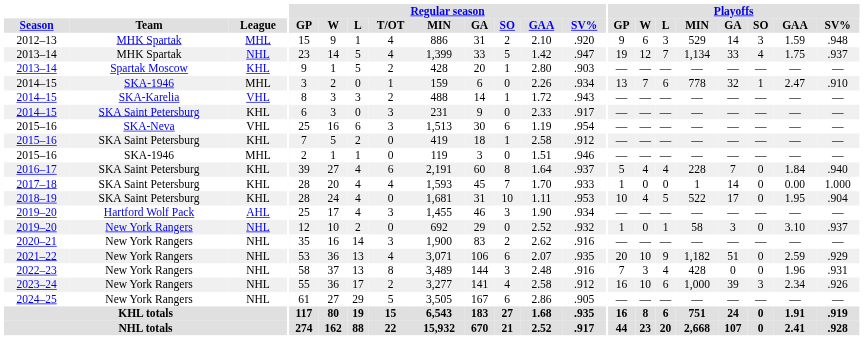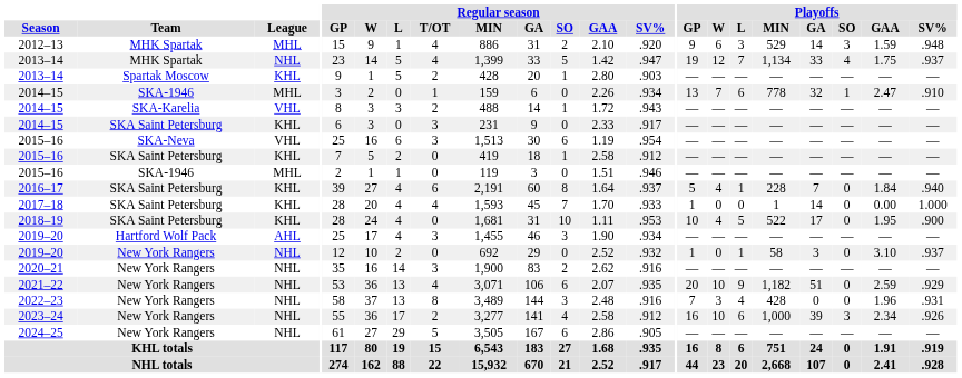 <table border="0" cellpadding="1" cellspacing="0" style="text-align:center; width:75%;">
 <tr bgcolor="#e0e0e0">
 <th colspan="3" bgcolor="#ffffff"></th>
 <th rowspan="99" bgcolor="#ffffff"></th>
 <th colspan="9" bgcolor="#e0e0e0"><a href='#'>Regular season</a></th>
 <th rowspan="99" bgcolor="#ffffff"></th>
 <th colspan="8" bgcolor="#e0e0e0"><a href='#'>Playoffs</a></th>
 </tr>
 <tr bgcolor="#e0e0e0">
 <th><a href='#'>Season</a></th>
 <th>Team</th>
 <th>League</th>
 <th>GP</th>
 <th>W</th>
 <th>L</th>
 <th>T/OT</th>
 <th>MIN</th>
 <th>GA</th>
 <th><a href='#'>SO</a></th>
 <th><a href='#'>GAA</a></th>
 <th><a href='#'>SV%</a></th>
 <th>GP</th>
 <th>W</th>
 <th>L</th>
 <th>MIN</th>
 <th>GA</th>
 <th>SO</th>
 <th>GAA</th>
 <th>SV%</th>
 </tr>
 <tr>
 <td>2012–13</td>
 <td><a href='#'>MHK Spartak</a></td>
 <td><a href='#'>MHL</a></td>
 <td>15</td>
 <td>9</td>
 <td>1</td>
 <td>4</td>
 <td>886</td>
 <td>31</td>
 <td>2</td>
 <td>2.10</td>
 <td>.920</td>
 <td>9</td>
 <td>6</td>
 <td>3</td>
 <td>529</td>
 <td>14</td>
 <td>3</td>
 <td>1.59</td>
 <td>.948</td>
 </tr>
 <tr bgcolor="#f0f0f0">
 <td>2013–14</td>
 <td>MHK Spartak</td>
 <td><a href='#'>NHL</a></td>
 <td>23</td>
 <td>14</td>
 <td>5</td>
 <td>4</td>
 <td>1,399</td>
 <td>33</td>
 <td>5</td>
 <td>1.42</td>
 <td>.947</td>
 <td>19</td>
 <td>12</td>
 <td>7</td>
 <td>1,134</td>
 <td>33</td>
 <td>4</td>
 <td>1.75</td>
 <td>.937</td>
 </tr>
 <tr>
 <td><a href='#'>2013–14</a></td>
 <td><a href='#'>Spartak Moscow</a></td>
 <td><a href='#'>KHL</a></td>
 <td>9</td>
 <td>1</td>
 <td>5</td>
 <td>2</td>
 <td>428</td>
 <td>20</td>
 <td>1</td>
 <td>2.80</td>
 <td>.903</td>
 <td>—</td>
 <td>—</td>
 <td>—</td>
 <td>—</td>
 <td>—</td>
 <td>—</td>
 <td>—</td>
 <td>—</td>
 </tr>
 <tr bgcolor="#f0f0f0">
 <td>2014–15</td>
 <td><a href='#'>SKA-1946</a></td>
 <td>MHL</td>
 <td>3</td>
 <td>2</td>
 <td>0</td>
 <td>1</td>
 <td>159</td>
 <td>6</td>
 <td>0</td>
 <td>2.26</td>
 <td>.934</td>
 <td>13</td>
 <td>7</td>
 <td>6</td>
 <td>778</td>
 <td>32</td>
 <td>1</td>
 <td>2.47</td>
 <td>.910</td>
 </tr>
 <tr>
 <td><a href='#'>2014–15</a></td>
 <td><a href='#'>SKA-Karelia</a></td>
 <td><a href='#'>VHL</a></td>
 <td>8</td>
 <td>3</td>
 <td>3</td>
 <td>2</td>
 <td>488</td>
 <td>14</td>
 <td>1</td>
 <td>1.72</td>
 <td>.943</td>
 <td>—</td>
 <td>—</td>
 <td>—</td>
 <td>—</td>
 <td>—</td>
 <td>—</td>
 <td>—</td>
 <td>—</td>
 </tr>
 <tr bgcolor="#f0f0f0">
 <td><a href='#'>2014–15</a></td>
 <td><a href='#'>SKA Saint Petersburg</a></td>
 <td>KHL</td>
 <td>6</td>
 <td>3</td>
 <td>0</td>
 <td>3</td>
 <td>231</td>
 <td>9</td>
 <td>0</td>
 <td>2.33</td>
 <td>.917</td>
 <td>—</td>
 <td>—</td>
 <td>—</td>
 <td>—</td>
 <td>—</td>
 <td>—</td>
 <td>—</td>
 <td>—</td>
 </tr>
 <tr>
 <td>2015–16</td>
 <td><a href='#'>SKA-Neva</a></td>
 <td>VHL</td>
 <td>25</td>
 <td>16</td>
 <td>6</td>
 <td>3</td>
 <td>1,513</td>
 <td>30</td>
 <td>6</td>
 <td>1.19</td>
 <td>.954</td>
 <td>—</td>
 <td>—</td>
 <td>—</td>
 <td>—</td>
 <td>—</td>
 <td>—</td>
 <td>—</td>
 <td>—</td>
 </tr>
 <tr bgcolor="#f0f0f0">
 <td><a href='#'>2015–16</a></td>
 <td>SKA Saint Petersburg</td>
 <td>KHL</td>
 <td>7</td>
 <td>5</td>
 <td>2</td>
 <td>0</td>
 <td>419</td>
 <td>18</td>
 <td>1</td>
 <td>2.58</td>
 <td>.912</td>
 <td>—</td>
 <td>—</td>
 <td>—</td>
 <td>—</td>
 <td>—</td>
 <td>—</td>
 <td>—</td>
 <td>—</td>
 </tr>
 <tr>
 <td>2015–16</td>
 <td>SKA-1946</td>
 <td>MHL</td>
 <td>2</td>
 <td>1</td>
 <td>1</td>
 <td>0</td>
 <td>119</td>
 <td>3</td>
 <td>0</td>
 <td>1.51</td>
 <td>.946</td>
 <td>—</td>
 <td>—</td>
 <td>—</td>
 <td>—</td>
 <td>—</td>
 <td>—</td>
 <td>—</td>
 <td>—</td>
 </tr>
 <tr bgcolor="#f0f0f0">
 <td><a href='#'>2016–17</a></td>
 <td>SKA Saint Petersburg</td>
 <td>KHL</td>
 <td>39</td>
 <td>27</td>
 <td>4</td>
 <td>6</td>
 <td>2,191</td>
 <td>60</td>
 <td>8</td>
 <td>1.64</td>
 <td>.937</td>
 <td>5</td>
 <td>4</td>
-<td>4</td>
+<td>1</td>
 <td>228</td>
 <td>7</td>
 <td>0</td>
 <td>1.84</td>
 <td>.940</td>
 </tr>
 <tr>
 <td><a href='#'>2017–18</a></td>
 <td>SKA Saint Petersburg</td>
 <td>KHL</td>
 <td>28</td>
 <td>20</td>
 <td>4</td>
 <td>4</td>
 <td>1,593</td>
 <td>45</td>
 <td>7</td>
 <td>1.70</td>
 <td>.933</td>
 <td>1</td>
 <td>0</td>
 <td>0</td>
 <td>1</td>
 <td>14</td>
 <td>0</td>
 <td>0.00</td>
 <td>1.000</td>
 </tr>
 <tr bgcolor="#f0f0f0">
 <td><a href='#'>2018–19</a></td>
 <td>SKA Saint Petersburg</td>
 <td>KHL</td>
 <td>28</td>
 <td>24</td>
 <td>4</td>
 <td>0</td>
 <td>1,681</td>
 <td>31</td>
 <td>10</td>
 <td>1.11</td>
 <td>.953</td>
 <td>10</td>
 <td>4</td>
 <td>5</td>
 <td>522</td>
 <td>17</td>
 <td>0</td>
 <td>1.95</td>
-<td>.904</td>
+<td>.900</td>
 </tr>
 <tr>
 <td><a href='#'>2019–20</a></td>
 <td><a href='#'>Hartford Wolf Pack</a></td>
 <td><a href='#'>AHL</a></td>
 <td>25</td>
 <td>17</td>
 <td>4</td>
 <td>3</td>
 <td>1,455</td>
 <td>46</td>
 <td>3</td>
 <td>1.90</td>
 <td>.934</td>
 <td>—</td>
 <td>—</td>
 <td>—</td>
 <td>—</td>
 <td>—</td>
 <td>—</td>
 <td>—</td>
 <td>—</td>
 </tr>
 <tr bgcolor="#f0f0f0">
 <td><a href='#'>2019–20</a></td>
 <td><a href='#'>New York Rangers</a></td>
 <td><a href='#'>NHL</a></td>
 <td>12</td>
 <td>10</td>
 <td>2</td>
 <td>0</td>
 <td>692</td>
 <td>29</td>
 <td>0</td>
 <td>2.52</td>
 <td>.932</td>
 <td>1</td>
 <td>0</td>
 <td>1</td>
 <td>58</td>
 <td>3</td>
 <td>0</td>
 <td>3.10</td>
 <td>.937</td>
 </tr>
 <tr>
 <td><a href='#'>2020–21</a></td>
 <td>New York Rangers</td>
 <td>NHL</td>
 <td>35</td>
 <td>16</td>
 <td>14</td>
 <td>3</td>
 <td>1,900</td>
 <td>83</td>
 <td>2</td>
 <td>2.62</td>
 <td>.916</td>
 <td>—</td>
 <td>—</td>
 <td>—</td>
 <td>—</td>
 <td>—</td>
 <td>—</td>
 <td>—</td>
 <td>—</td>
 </tr>
 <tr bgcolor="#f0f0f0">
 <td><a href='#'>2021–22</a></td>
 <td>New York Rangers</td>
 <td>NHL</td>
 <td>53</td>
 <td>36</td>
 <td>13</td>
 <td>4</td>
 <td>3,071</td>
 <td>106</td>
 <td>6</td>
 <td>2.07</td>
 <td>.935</td>
 <td>20</td>
 <td>10</td>
 <td>9</td>
 <td>1,182</td>
 <td>51</td>
 <td>0</td>
 <td>2.59</td>
 <td>.929</td>
 </tr>
 <tr>
 <td><a href='#'>2022–23</a></td>
 <td>New York Rangers</td>
 <td>NHL</td>
 <td>58</td>
 <td>37</td>
 <td>13</td>
 <td>8</td>
 <td>3,489</td>
 <td>144</td>
 <td>3</td>
 <td>2.48</td>
 <td>.916</td>
 <td>7</td>
 <td>3</td>
 <td>4</td>
 <td>428</td>
 <td>0</td>
 <td>0</td>
 <td>1.96</td>
 <td>.931</td>
 </tr>
 <tr bgcolor="#f0f0f0">
 <td><a href='#'>2023–24</a></td>
 <td>New York Rangers</td>
 <td>NHL</td>
 <td>55</td>
 <td>36</td>
 <td>17</td>
 <td>2</td>
 <td>3,277</td>
 <td>141</td>
 <td>4</td>
 <td>2.58</td>
 <td>.912</td>
 <td>16</td>
 <td>10</td>
 <td>6</td>
 <td>1,000</td>
 <td>39</td>
 <td>3</td>
 <td>2.34</td>
 <td>.926</td>
 </tr>
 <tr>
 <td><a href='#'>2024–25</a></td>
 <td>New York Rangers</td>
 <td>NHL</td>
 <td>61</td>
 <td>27</td>
 <td>29</td>
 <td>5</td>
 <td>3,505</td>
 <td>167</td>
 <td>6</td>
 <td>2.86</td>
 <td>.905</td>
 <td>—</td>
 <td>—</td>
 <td>—</td>
 <td>—</td>
 <td>—</td>
 <td>—</td>
 <td>—</td>
 <td>—</td>
 </tr>
 <tr bgcolor="#e0e0e0">
 <th colspan="3">KHL totals</th>
 <th>117</th>
 <th>80</th>
 <th>19</th>
 <th>15</th>
 <th>6,543</th>
 <th>183</th>
 <th>27</th>
 <th>1.68</th>
 <th>.935</th>
 <th>16</th>
 <th>8</th>
 <th>6</th>
 <th>751</th>
 <th>24</th>
 <th>0</th>
 <th>1.91</th>
 <th>.919</th>
 </tr>
 <tr bgcolor="#e0e0e0">
 <th colspan="3">NHL totals</th>
 <th>274</th>
 <th>162</th>
 <th>88</th>
 <th>22</th>
 <th>15,932</th>
 <th>670</th>
 <th>21</th>
 <th>2.52</th>
 <th>.917</th>
 <th>44</th>
 <th>23</th>
 <th>20</th>
 <th>2,668</th>
 <th>107</th>
 <th>0</th>
 <th>2.41</th>
 <th>.928</th>
 </tr>
 </table>
